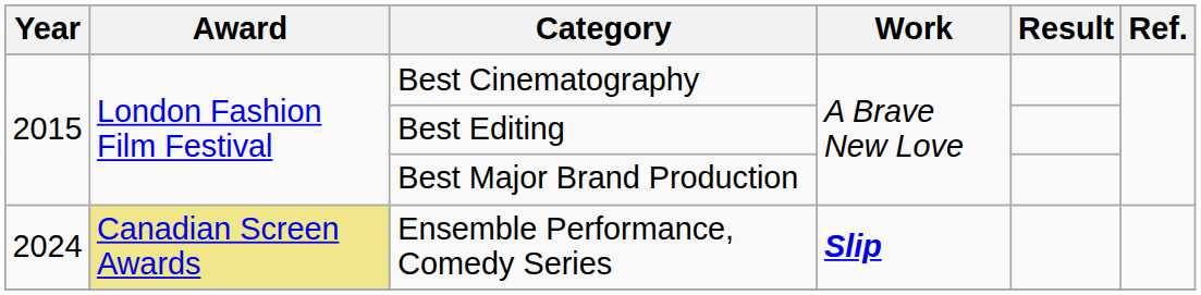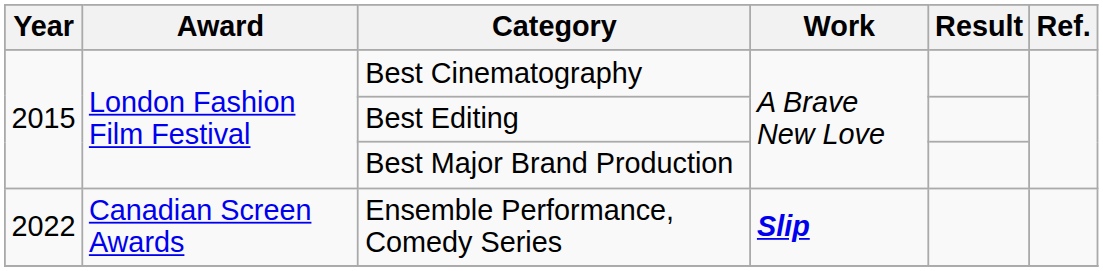 <table class="wikitable plainrowheaders">
 <tr>
 <th>Year</th>
 <th>Award</th>
 <th>Category</th>
 <th>Work</th>
 <th>Result</th>
 <th>Ref.</th>
 </tr>
 <tr>
 <td rowspan="3">2015</td>
 <td rowspan="3"><a href='#'>London Fashion Film Festival</a></td>
 <td>Best Cinematography</td>
 <td rowspan="3"><em>A Brave New Love</em></td>
 <td></td>
 <td rowspan="3"></td>
 </tr>
 <tr>
 <td>Best Editing</td>
 <td></td>
 </tr>
 <tr>
 <td>Best Major Brand Production</td>
 <td></td>
 </tr>
 <tr>
-<td>2024</td>
-<td style="background: khaki;"><a href='#'>Canadian Screen Awards</a></td>
+<td>2022</td>
+<td><a href='#'>Canadian Screen Awards</a></td>
 <td>Ensemble Performance, Comedy Series</td>
 <td><strong><em><a href='#'>Slip</a></em></strong></td>
 <td></td>
 <td></td>
 </tr>
 <tr>
 </tr>
 </table>
